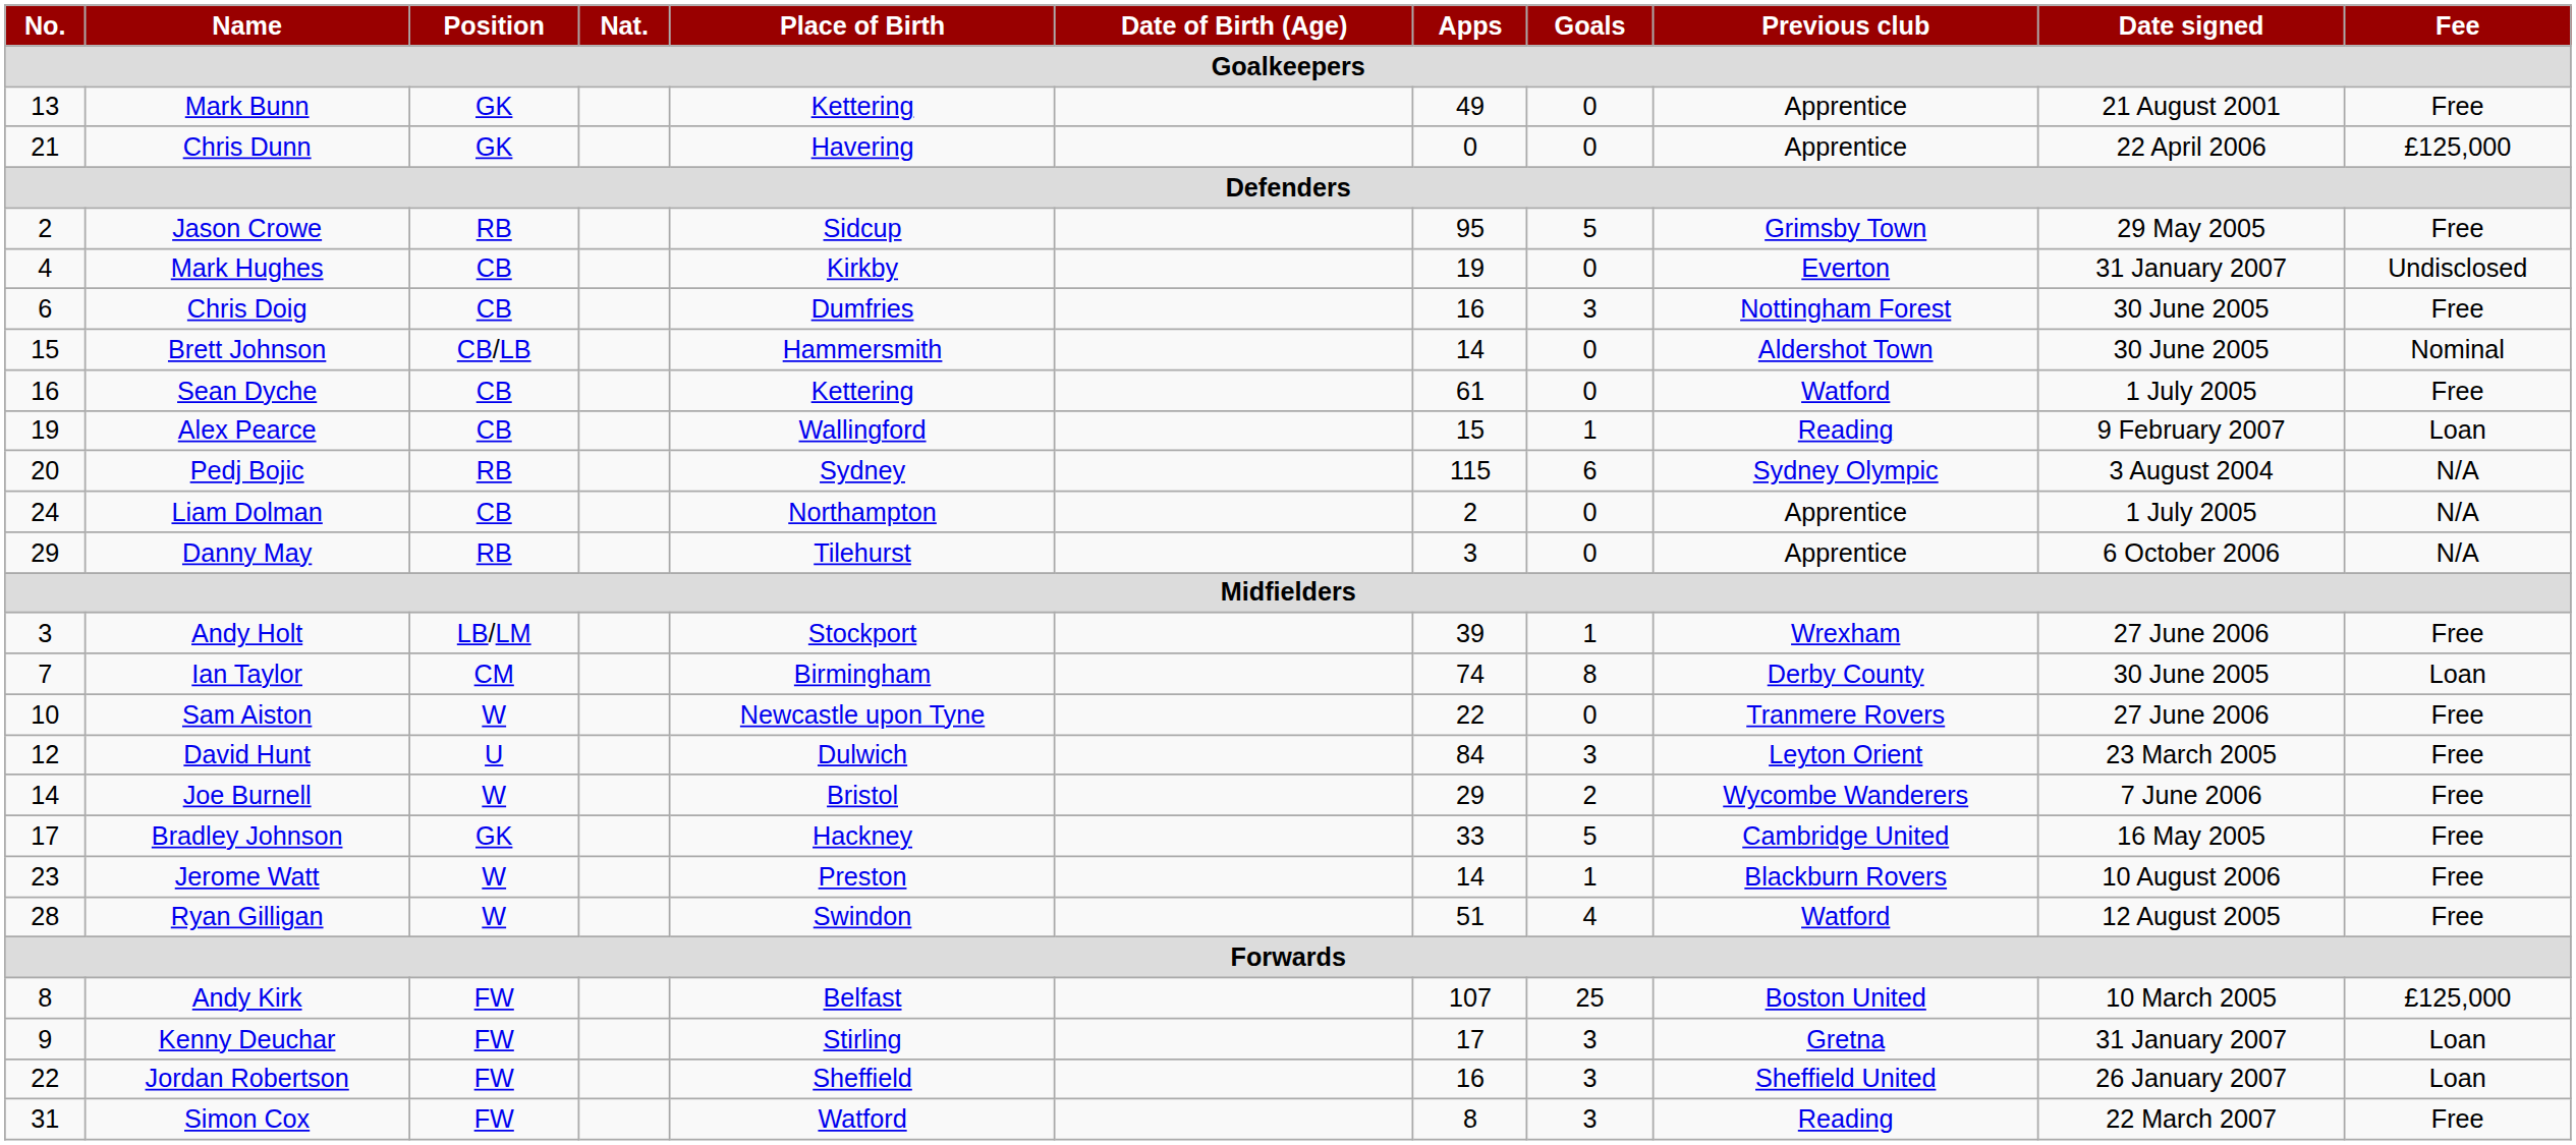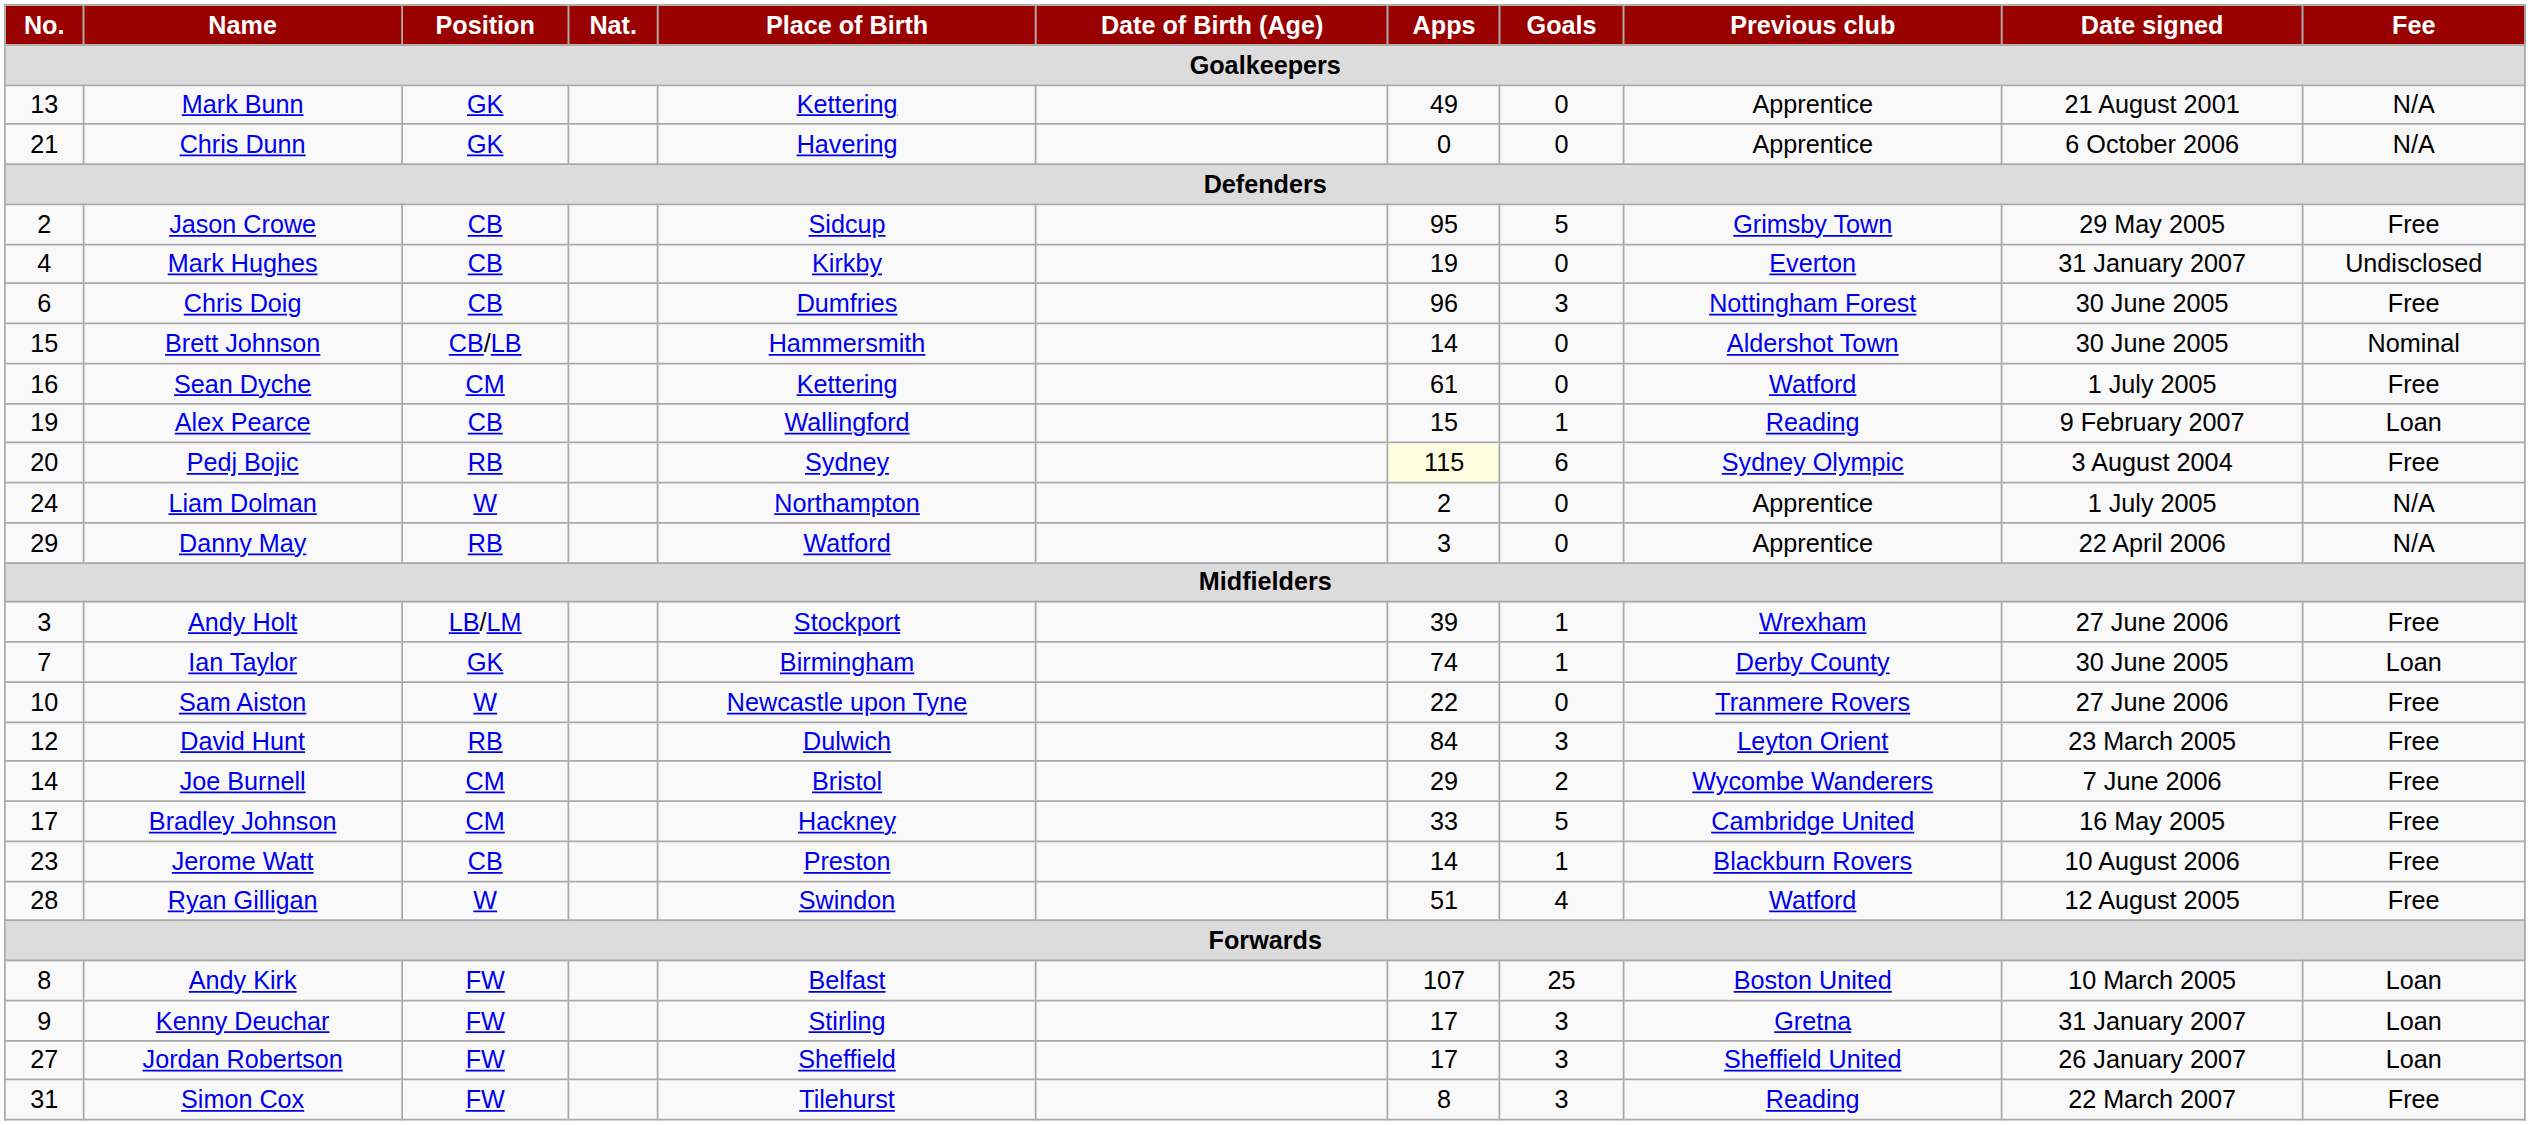 <table class="wikitable" style="text-align:center; font-size:90%; width:91%;">
 <tr>
 <th style="background:#900; color:#FFF; text-align:center;">No.</th>
 <th style="background:#900; color:#FFF; text-align:center;">Name</th>
 <th style="background:#900; color:#FFF; text-align:center;">Position</th>
 <th style="background:#900; color:#FFF; text-align:center;">Nat.</th>
 <th style="background:#900; color:#FFF; text-align:center;">Place of Birth</th>
 <th style="background:#900; color:#FFF; text-align:center;">Date of Birth (Age)</th>
 <th style="background:#900; color:#FFF; text-align:center;">Apps</th>
 <th style="background:#900; color:#FFF; text-align:center;">Goals</th>
 <th style="background:#900; color:#FFF; text-align:center;">Previous club</th>
 <th style="background:#900; color:#FFF; text-align:center;">Date signed</th>
 <th style="background:#900; color:#FFF; text-align:center;">Fee</th>
 </tr>
 <tr>
 <th colspan="12" style="background:#dcdcdc; text-align:center;">Goalkeepers</th>
 </tr>
 <tr>
 <td>13</td>
 <td><a href='#'>Mark Bunn</a></td>
 <td><a href='#'>GK</a></td>
 <td></td>
 <td><a href='#'>Kettering</a></td>
 <td></td>
 <td>49</td>
 <td>0</td>
 <td>Apprentice</td>
 <td>21 August 2001</td>
-<td>Free</td>
+<td>N/A</td>
 </tr>
 <tr>
 <td>21</td>
 <td><a href='#'>Chris Dunn</a></td>
 <td><a href='#'>GK</a></td>
 <td></td>
 <td><a href='#'>Havering</a></td>
 <td></td>
 <td>0</td>
 <td>0</td>
 <td>Apprentice</td>
-<td>22 April 2006</td>
-<td>£125,000</td>
+<td>6 October 2006</td>
+<td>N/A</td>
 </tr>
 <tr>
 <th colspan="12" style="background:#dcdcdc; text-align:center;">Defenders</th>
 </tr>
 <tr>
 <td>2</td>
 <td><a href='#'>Jason Crowe</a></td>
-<td><a href='#'>RB</a></td>
+<td><a href='#'>CB</a></td>
 <td></td>
 <td><a href='#'>Sidcup</a></td>
 <td></td>
 <td>95</td>
 <td>5</td>
 <td><a href='#'>Grimsby Town</a></td>
 <td>29 May 2005</td>
 <td>Free</td>
 </tr>
 <tr>
 <td>4</td>
 <td><a href='#'>Mark Hughes</a></td>
 <td><a href='#'>CB</a></td>
 <td></td>
 <td><a href='#'>Kirkby</a></td>
 <td></td>
 <td>19</td>
 <td>0</td>
 <td><a href='#'>Everton</a></td>
 <td>31 January 2007</td>
 <td>Undisclosed</td>
 </tr>
 <tr>
 <td>6</td>
 <td><a href='#'>Chris Doig</a></td>
 <td><a href='#'>CB</a></td>
 <td></td>
 <td><a href='#'>Dumfries</a></td>
 <td></td>
-<td>16</td>
+<td>96</td>
 <td>3</td>
 <td><a href='#'>Nottingham Forest</a></td>
 <td>30 June 2005</td>
 <td>Free</td>
 </tr>
 <tr>
 <td>15</td>
 <td><a href='#'>Brett Johnson</a></td>
 <td><a href='#'>CB</a>/<a href='#'>LB</a></td>
 <td></td>
 <td><a href='#'>Hammersmith</a></td>
 <td></td>
 <td>14</td>
 <td>0</td>
 <td><a href='#'>Aldershot Town</a></td>
 <td>30 June 2005</td>
 <td>Nominal</td>
 </tr>
 <tr>
 <td>16</td>
 <td><a href='#'>Sean Dyche</a></td>
-<td><a href='#'>CB</a></td>
+<td><a href='#'>CM</a></td>
 <td></td>
 <td><a href='#'>Kettering</a></td>
 <td></td>
 <td>61</td>
 <td>0</td>
 <td><a href='#'>Watford</a></td>
 <td>1 July 2005</td>
 <td>Free</td>
 </tr>
 <tr>
 <td>19</td>
 <td><a href='#'>Alex Pearce</a></td>
 <td><a href='#'>CB</a></td>
 <td></td>
 <td><a href='#'>Wallingford</a></td>
 <td></td>
 <td>15</td>
 <td>1</td>
 <td><a href='#'>Reading</a></td>
 <td>9 February 2007</td>
 <td>Loan</td>
 </tr>
 <tr>
 <td>20</td>
 <td><a href='#'>Pedj Bojic</a></td>
 <td><a href='#'>RB</a></td>
 <td></td>
 <td><a href='#'>Sydney</a></td>
 <td></td>
-<td>115</td>
+<td style="background: lightyellow;">115</td>
 <td>6</td>
 <td><a href='#'>Sydney Olympic</a></td>
 <td>3 August 2004</td>
-<td>N/A</td>
+<td>Free</td>
 </tr>
 <tr>
 <td>24</td>
 <td><a href='#'>Liam Dolman</a></td>
-<td><a href='#'>CB</a></td>
+<td><a href='#'>W</a></td>
 <td></td>
 <td><a href='#'>Northampton</a></td>
 <td></td>
 <td>2</td>
 <td>0</td>
 <td>Apprentice</td>
 <td>1 July 2005</td>
 <td>N/A</td>
 </tr>
 <tr>
 <td>29</td>
 <td><a href='#'>Danny May</a></td>
 <td><a href='#'>RB</a></td>
 <td></td>
-<td><a href='#'>Tilehurst</a></td>
+<td><a href='#'>Watford</a></td>
 <td></td>
 <td>3</td>
 <td>0</td>
 <td>Apprentice</td>
-<td>6 October 2006</td>
+<td>22 April 2006</td>
 <td>N/A</td>
 </tr>
 <tr>
 <th colspan="12" style="background:#dcdcdc; text-align:center;">Midfielders</th>
 </tr>
 <tr>
 <td>3</td>
 <td><a href='#'>Andy Holt</a></td>
 <td><a href='#'>LB</a>/<a href='#'>LM</a></td>
 <td></td>
 <td><a href='#'>Stockport</a></td>
 <td></td>
 <td>39</td>
 <td>1</td>
 <td><a href='#'>Wrexham</a></td>
 <td>27 June 2006</td>
 <td>Free</td>
 </tr>
 <tr>
 <td>7</td>
 <td><a href='#'>Ian Taylor</a></td>
-<td><a href='#'>CM</a></td>
+<td><a href='#'>GK</a></td>
 <td></td>
 <td><a href='#'>Birmingham</a></td>
 <td></td>
 <td>74</td>
-<td>8</td>
+<td>1</td>
 <td><a href='#'>Derby County</a></td>
 <td>30 June 2005</td>
 <td>Loan</td>
 </tr>
 <tr>
 <td>10</td>
 <td><a href='#'>Sam Aiston</a></td>
 <td><a href='#'>W</a></td>
 <td></td>
 <td><a href='#'>Newcastle upon Tyne</a></td>
 <td></td>
 <td>22</td>
 <td>0</td>
 <td><a href='#'>Tranmere Rovers</a></td>
 <td>27 June 2006</td>
 <td>Free</td>
 </tr>
 <tr>
 <td>12</td>
 <td><a href='#'>David Hunt</a></td>
-<td><a href='#'>U</a></td>
+<td><a href='#'>RB</a></td>
 <td></td>
 <td><a href='#'>Dulwich</a></td>
 <td></td>
 <td>84</td>
 <td>3</td>
 <td><a href='#'>Leyton Orient</a></td>
 <td>23 March 2005</td>
 <td>Free</td>
 </tr>
 <tr>
 <td>14</td>
 <td><a href='#'>Joe Burnell</a></td>
-<td><a href='#'>W</a></td>
+<td><a href='#'>CM</a></td>
 <td></td>
 <td><a href='#'>Bristol</a></td>
 <td></td>
 <td>29</td>
 <td>2</td>
 <td><a href='#'>Wycombe Wanderers</a></td>
 <td>7 June 2006</td>
 <td>Free</td>
 </tr>
 <tr>
 <td>17</td>
 <td><a href='#'>Bradley Johnson</a></td>
-<td><a href='#'>GK</a></td>
+<td><a href='#'>CM</a></td>
 <td></td>
 <td><a href='#'>Hackney</a></td>
 <td></td>
 <td>33</td>
 <td>5</td>
 <td><a href='#'>Cambridge United</a></td>
 <td>16 May 2005</td>
 <td>Free</td>
 </tr>
 <tr>
 <td>23</td>
 <td><a href='#'>Jerome Watt</a></td>
-<td><a href='#'>W</a></td>
+<td><a href='#'>CB</a></td>
 <td></td>
 <td><a href='#'>Preston</a></td>
 <td></td>
 <td>14</td>
 <td>1</td>
 <td><a href='#'>Blackburn Rovers</a></td>
 <td>10 August 2006</td>
 <td>Free</td>
 </tr>
 <tr>
 <td>28</td>
 <td><a href='#'>Ryan Gilligan</a></td>
 <td><a href='#'>W</a></td>
 <td></td>
 <td><a href='#'>Swindon</a></td>
 <td></td>
 <td>51</td>
 <td>4</td>
 <td><a href='#'>Watford</a></td>
 <td>12 August 2005</td>
 <td>Free</td>
 </tr>
 <tr>
 <th colspan="12" style="background:#dcdcdc; text-align:center;">Forwards</th>
 </tr>
 <tr>
 <td>8</td>
 <td><a href='#'>Andy Kirk</a></td>
 <td><a href='#'>FW</a></td>
 <td></td>
 <td><a href='#'>Belfast</a></td>
 <td></td>
 <td>107</td>
 <td>25</td>
 <td><a href='#'>Boston United</a></td>
 <td>10 March 2005</td>
-<td>£125,000</td>
+<td>Loan</td>
 </tr>
 <tr>
 <td>9</td>
 <td><a href='#'>Kenny Deuchar</a></td>
 <td><a href='#'>FW</a></td>
 <td></td>
 <td><a href='#'>Stirling</a></td>
 <td></td>
 <td>17</td>
 <td>3</td>
 <td><a href='#'>Gretna</a></td>
 <td>31 January 2007</td>
 <td>Loan</td>
 </tr>
 <tr>
-<td>22</td>
+<td>27</td>
 <td><a href='#'>Jordan Robertson</a></td>
 <td><a href='#'>FW</a></td>
 <td></td>
 <td><a href='#'>Sheffield</a></td>
 <td></td>
-<td>16</td>
+<td>17</td>
 <td>3</td>
 <td><a href='#'>Sheffield United</a></td>
 <td>26 January 2007</td>
 <td>Loan</td>
 </tr>
 <tr>
 <td>31</td>
 <td><a href='#'>Simon Cox</a></td>
 <td><a href='#'>FW</a></td>
 <td></td>
-<td><a href='#'>Watford</a></td>
+<td><a href='#'>Tilehurst</a></td>
 <td></td>
 <td>8</td>
 <td>3</td>
 <td><a href='#'>Reading</a></td>
 <td>22 March 2007</td>
 <td>Free</td>
 </tr>
 </table>
